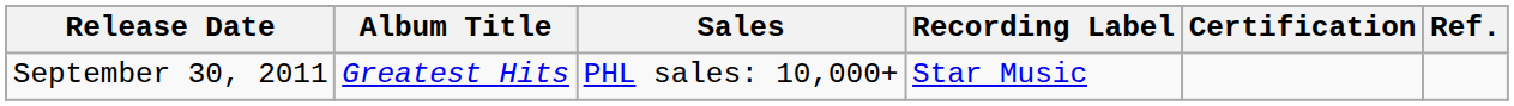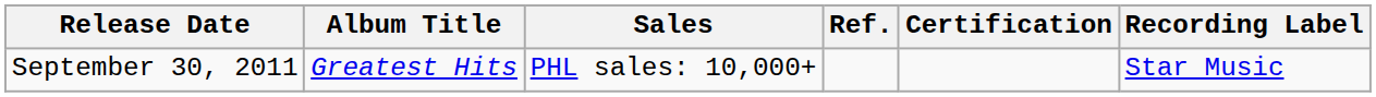 <table class="wikitable" style="font-size: 95%;">
 <tr>
 <th>Release Date</th>
 <th>Album Title</th>
 <th>Sales</th>
+<th>Ref.</th>
+<th>Certification</th>
 <th>Recording Label</th>
-<th>Certification</th>
-<th>Ref.</th>
 </tr>
 <tr>
 <td>September 30, 2011</td>
 <td><em><a href='#'>Greatest Hits</a></em></td>
 <td><a href='#'>PHL</a> sales: 10,000+</td>
-<td><a href='#'>Star Music</a></td>
 <td></td>
 <td></td>
+<td><a href='#'>Star Music</a></td>
 </tr>
 </table>
